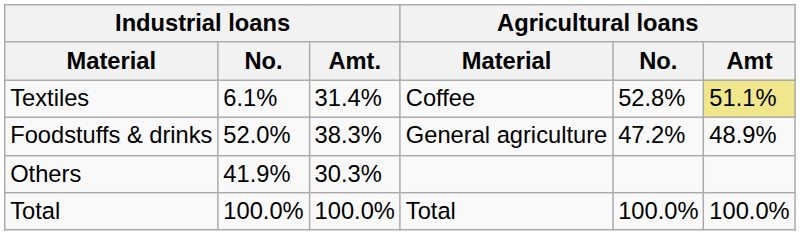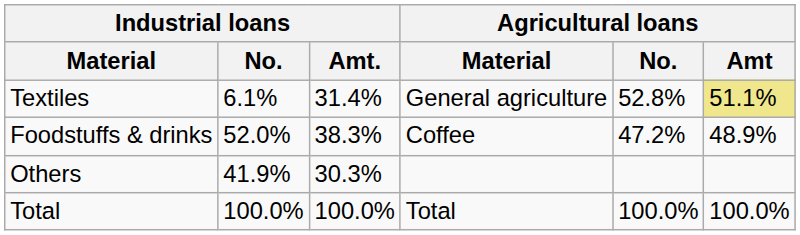 <table class="wikitable">
 <tr>
 <th colspan="3">Industrial loans</th>
 <th colspan="3">Agricultural loans</th>
 </tr>
 <tr>
 <th>Material</th>
 <th>No.</th>
 <th>Amt.</th>
 <th>Material</th>
 <th>No.</th>
 <th>Amt</th>
 </tr>
 <tr>
 <td>Textiles</td>
 <td>6.1%</td>
 <td>31.4%</td>
-<td>Coffee</td>
+<td>General agriculture</td>
 <td>52.8%</td>
 <td style="background: khaki;">51.1%</td>
 </tr>
 <tr>
 <td>Foodstuffs & drinks</td>
 <td>52.0%</td>
 <td>38.3%</td>
-<td>General agriculture</td>
+<td>Coffee</td>
 <td>47.2%</td>
 <td>48.9%</td>
 </tr>
 <tr>
 <td>Others</td>
 <td>41.9%</td>
 <td>30.3%</td>
 <td></td>
 <td></td>
 <td></td>
 </tr>
 <tr>
 <td>Total</td>
 <td>100.0%</td>
 <td>100.0%</td>
 <td>Total</td>
 <td>100.0%</td>
 <td>100.0%</td>
 </tr>
 </table>
